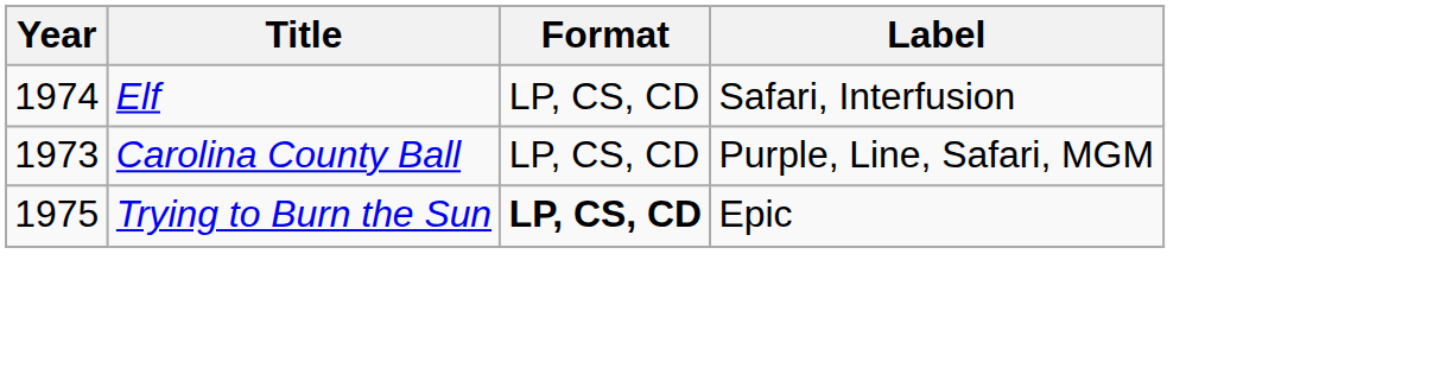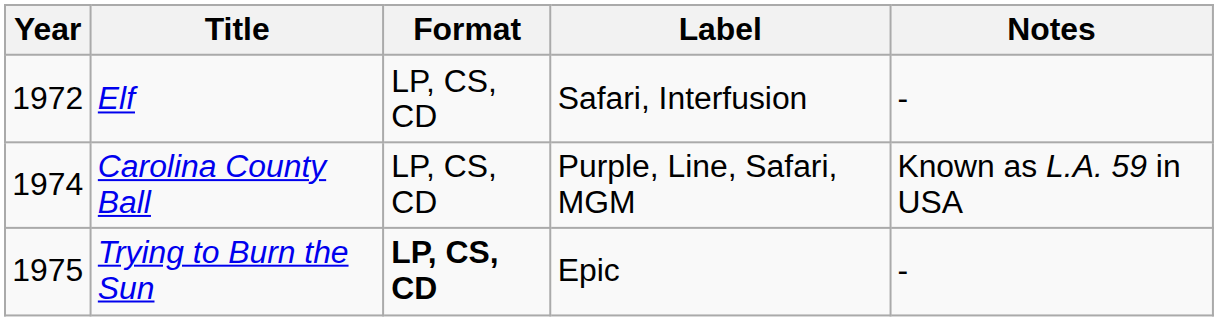 <table class="wikitable" style="text-align:left">
 <tr>
 <th>Year</th>
 <th>Title</th>
 <th>Format</th>
 <th>Label</th>
+<th>Notes</th>
+</tr>
+<tr>
+<td>1972</td>
+<td><em><a href='#'>Elf</a></em></td>
+<td>LP, CS, CD</td>
+<td>Safari, Interfusion</td>
+<td>-</td>
 </tr>
 <tr>
 <td>1974</td>
-<td><em><a href='#'>Elf</a></em></td>
-<td>LP, CS, CD</td>
-<td>Safari, Interfusion</td>
-</tr>
-<tr>
-<td>1973</td>
 <td><em><a href='#'>Carolina County Ball</a></em></td>
 <td>LP, CS, CD</td>
 <td>Purple, Line, Safari, MGM</td>
+<td>Known as <em>L.A. 59</em> in USA</td>
 </tr>
 <tr>
 <td>1975</td>
 <td><em><a href='#'>Trying to Burn the Sun</a></em></td>
 <td><strong>LP, CS, CD</strong></td>
 <td>Epic</td>
+<td>-</td>
 </tr>
 </table>
